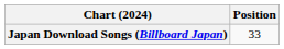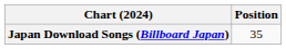 <table class="wikitable plainrowheaders" style="text-align:center">
 <tr>
 <th scope="col">Chart (2024)</th>
 <th scope="col">Position</th>
 </tr>
 <tr>
 <th scope="row">Japan Download Songs (<em><a href='#'>Billboard Japan</a></em>)</th>
-<td>33</td>
+<td>35</td>
 </tr>
 </table>
